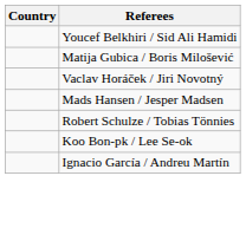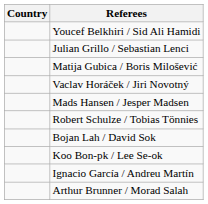 <table class="wikitable">
 <tr>
 <th>Country</th>
 <th>Referees</th>
 </tr>
 <tr>
 <td></td>
 <td>Youcef Belkhiri / Sid Ali Hamidi</td>
+</tr>
+<tr>
+<td></td>
+<td>Julian Grillo / Sebastian Lenci</td>
 </tr>
 <tr>
 <td></td>
 <td>Matija Gubica / Boris Milošević</td>
 </tr>
 <tr>
 <td></td>
 <td>Vaclav Horáček / Jiri Novotný</td>
 </tr>
 <tr>
 <td></td>
 <td>Mads Hansen / Jesper Madsen</td>
 </tr>
 <tr>
 <td></td>
 <td>Robert Schulze / Tobias Tönnies</td>
 </tr>
 <tr>
 <td></td>
+<td>Bojan Lah / David Sok</td>
+</tr>
+<tr>
+<td></td>
 <td>Koo Bon-pk / Lee Se-ok</td>
 </tr>
 <tr>
 <td></td>
 <td>Ignacio García / Andreu Martín</td>
 </tr>
+<tr>
+<td></td>
+<td>Arthur Brunner / Morad Salah</td>
+</tr>
 </table>
